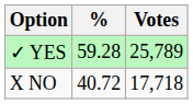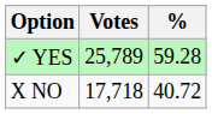 <table class="wikitable">
 <tr>
 <th>Option</th>
+<th>Votes</th>
 <th>%</th>
-<th>Votes</th>
 </tr>
 <tr>
 <td style=background:#bbf8be>✓ YES</td>
+<td style=background:#bbf8be>25,789</td>
 <td style=background:#bbf8be>59.28</td>
-<td style=background:#bbf8be>25,789</td>
 </tr>
 <tr>
 <td>X NO</td>
+<td>17,718</td>
 <td>40.72</td>
-<td>17,718</td>
 </tr>
 </table>
